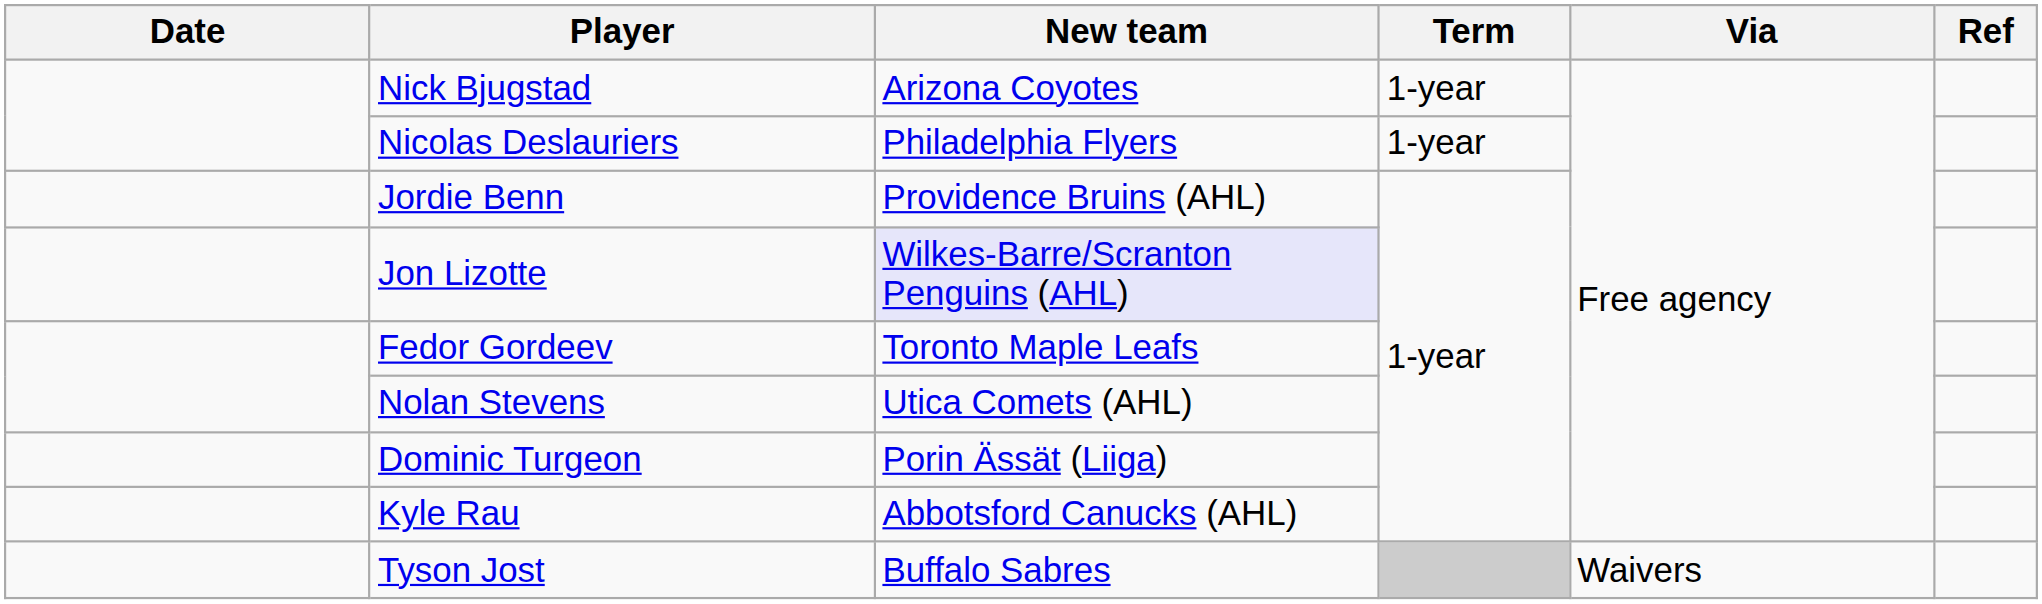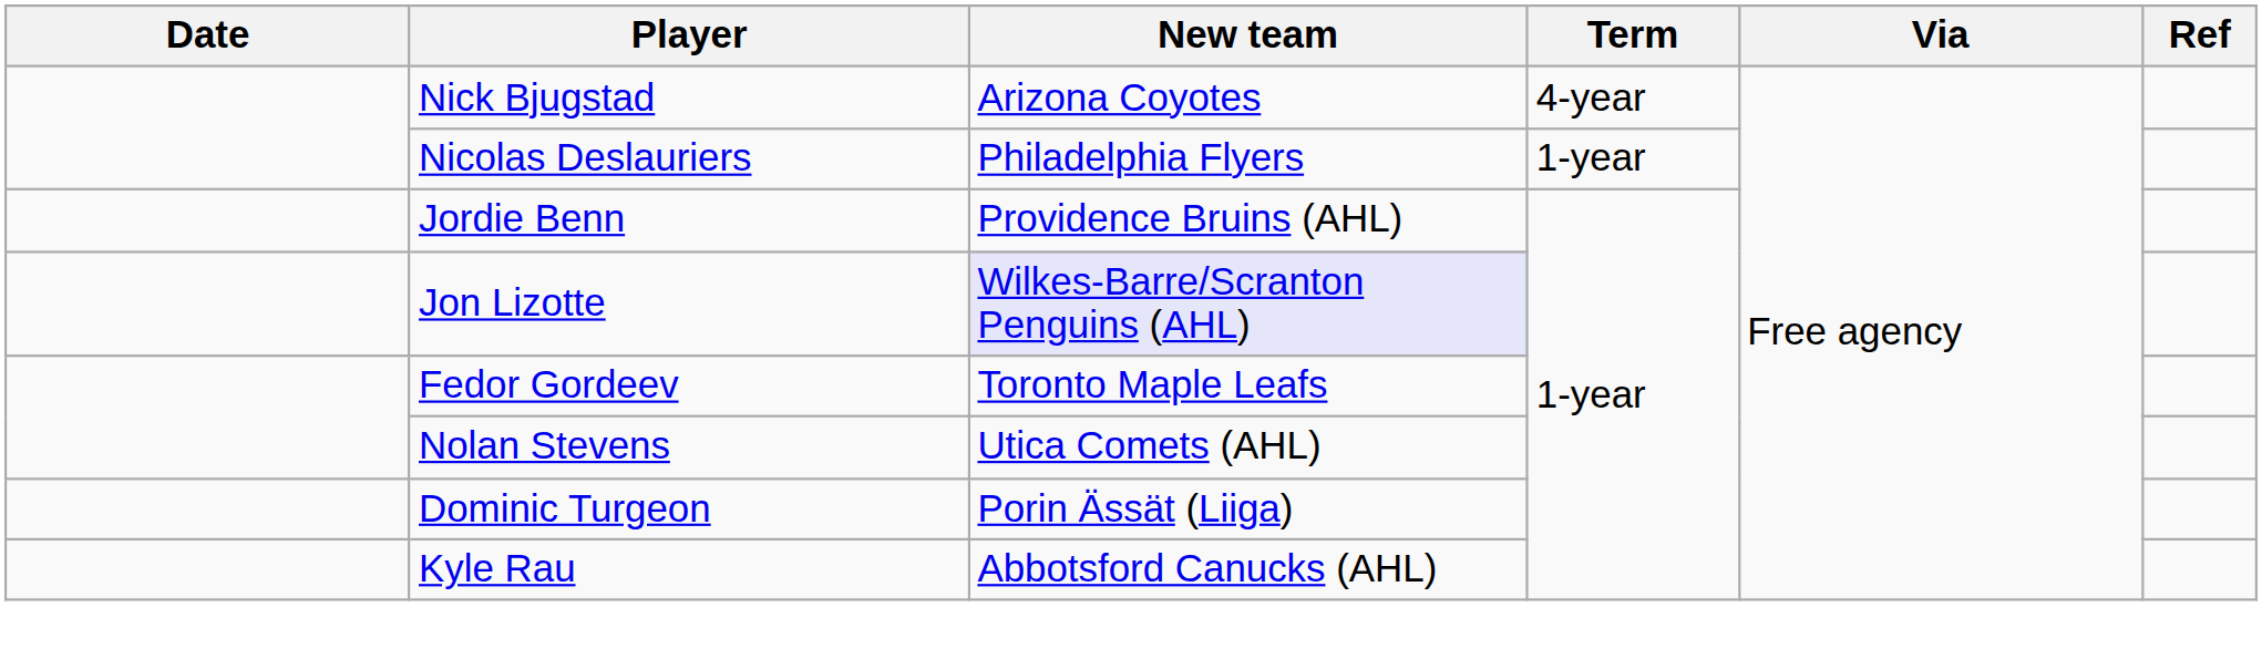 <table class="wikitable">
 <tr style="background:#ddd; text-align:center;">
 <th style="width: 10em;">Date</th>
 <th style="width: 14em;">Player</th>
 <th style="width: 14em;">New team</th>
 <th style="width: 5em;">Term</th>
 <th style="width: 10em;">Via</th>
 <th style="width: 2.5em;">Ref</th>
 </tr>
 <tr>
 <td rowspan=2></td>
 <td><a href='#'>Nick Bjugstad</a></td>
 <td><a href='#'>Arizona Coyotes</a></td>
-<td>1-year</td>
+<td>4-year</td>
 <td rowspan=8>Free agency</td>
 <td></td>
 </tr>
 <tr>
 <td><a href='#'>Nicolas Deslauriers</a></td>
 <td><a href='#'>Philadelphia Flyers</a></td>
 <td>1-year</td>
 <td></td>
 </tr>
 <tr>
 <td></td>
 <td><a href='#'>Jordie Benn</a></td>
 <td><a href='#'>Providence Bruins</a> (AHL)</td>
 <td rowspan=6>1-year</td>
 <td></td>
 </tr>
 <tr>
 <td></td>
 <td><a href='#'>Jon Lizotte</a></td>
 <td style="background: lavender;"><a href='#'>Wilkes-Barre/Scranton Penguins</a> (<a href='#'>AHL</a>)</td>
 <td></td>
 </tr>
 <tr>
 <td rowspan=2></td>
 <td><a href='#'>Fedor Gordeev</a></td>
 <td><a href='#'>Toronto Maple Leafs</a></td>
 <td></td>
 </tr>
 <tr>
 <td><a href='#'>Nolan Stevens</a></td>
 <td><a href='#'>Utica Comets</a> (AHL)</td>
 <td></td>
 </tr>
 <tr>
 <td></td>
 <td><a href='#'>Dominic Turgeon</a></td>
 <td><a href='#'>Porin Ässät</a> (<a href='#'>Liiga</a>)</td>
 <td></td>
 </tr>
 <tr>
 <td></td>
 <td><a href='#'>Kyle Rau</a></td>
 <td><a href='#'>Abbotsford Canucks</a> (AHL)</td>
 <td></td>
 </tr>
-<tr>
-<td></td>
-<td><a href='#'>Tyson Jost</a></td>
-<td><a href='#'>Buffalo Sabres</a></td>
-<td style="background:#ccc;"></td>
-<td>Waivers</td>
-<td></td>
-</tr>
 </table>
